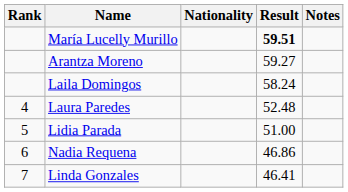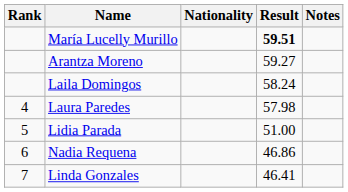 <table class="wikitable sortable" style="text-align:center">
 <tr>
 <th>Rank</th>
 <th>Name</th>
 <th>Nationality</th>
 <th>Result</th>
 <th>Notes</th>
 </tr>
 <tr>
 <td></td>
 <td align=left><a href='#'>María Lucelly Murillo</a></td>
 <td align=left></td>
 <td><strong>59.51</strong></td>
 <td></td>
 </tr>
 <tr>
 <td></td>
 <td align=left><a href='#'>Arantza Moreno</a></td>
 <td align=left></td>
 <td>59.27</td>
 <td></td>
 </tr>
 <tr>
 <td></td>
 <td align=left><a href='#'>Laila Domingos</a></td>
 <td align=left></td>
 <td>58.24</td>
 <td></td>
 </tr>
 <tr>
 <td>4</td>
 <td align=left><a href='#'>Laura Paredes</a></td>
 <td align=left></td>
-<td>52.48</td>
+<td>57.98</td>
 <td></td>
 </tr>
 <tr>
 <td>5</td>
 <td align=left><a href='#'>Lidia Parada</a></td>
 <td align=left></td>
 <td>51.00</td>
 <td></td>
 </tr>
 <tr>
 <td>6</td>
 <td align=left><a href='#'>Nadia Requena</a></td>
 <td align=left></td>
 <td>46.86</td>
 <td></td>
 </tr>
 <tr>
 <td>7</td>
 <td align=left><a href='#'>Linda Gonzales</a></td>
 <td align=left></td>
 <td>46.41</td>
 <td></td>
 </tr>
 </table>
